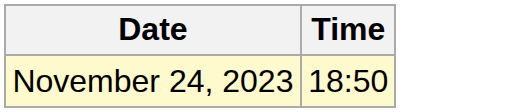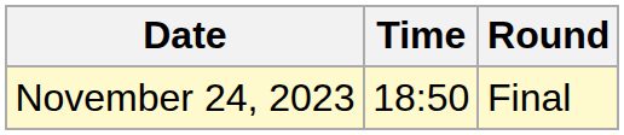 <table class="wikitable">
 <tr>
 <th>Date</th>
 <th>Time</th>
+<th>Round</th>
 </tr>
 <tr style=background:lemonchiffon>
 <td>November 24, 2023</td>
 <td>18:50</td>
+<td>Final</td>
 </tr>
 </table>
